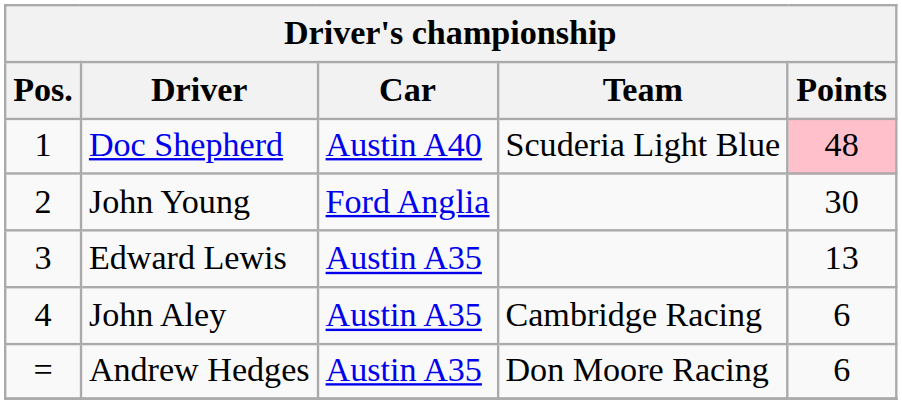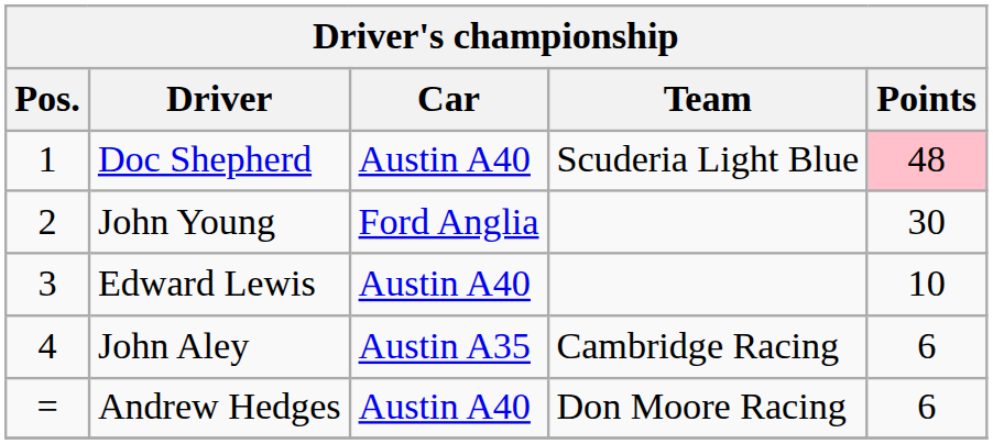 <table class="wikitable" style="font-size: 90%">
 <tr>
 <th colspan=5>Driver's championship</th>
 </tr>
 <tr>
 <th>Pos.</th>
 <th>Driver</th>
 <th>Car</th>
 <th>Team</th>
 <th>Points</th>
 </tr>
 <tr>
 <td align=center>1</td>
 <td><a href='#'>Doc Shepherd</a></td>
 <td><a href='#'>Austin A40</a></td>
 <td>Scuderia Light Blue</td>
 <td align=center style="background: pink;">48</td>
 </tr>
 <tr>
 <td align=center>2</td>
 <td>John Young</td>
 <td><a href='#'>Ford Anglia</a></td>
 <td></td>
 <td align=center>30</td>
 </tr>
 <tr>
 <td align=center>3</td>
 <td>Edward Lewis</td>
-<td><a href='#'>Austin A35</a></td>
+<td><a href='#'>Austin A40</a></td>
 <td></td>
-<td align=center>13</td>
+<td align=center>10</td>
 </tr>
 <tr>
 <td align=center>4</td>
 <td>John Aley</td>
 <td><a href='#'>Austin A35</a></td>
 <td>Cambridge Racing</td>
 <td align=center>6</td>
 </tr>
 <tr>
 <td align=center>=</td>
 <td>Andrew Hedges</td>
-<td><a href='#'>Austin A35</a></td>
+<td><a href='#'>Austin A40</a></td>
 <td>Don Moore Racing</td>
 <td align=center>6</td>
 </tr>
 <tr>
 </tr>
 </table>
